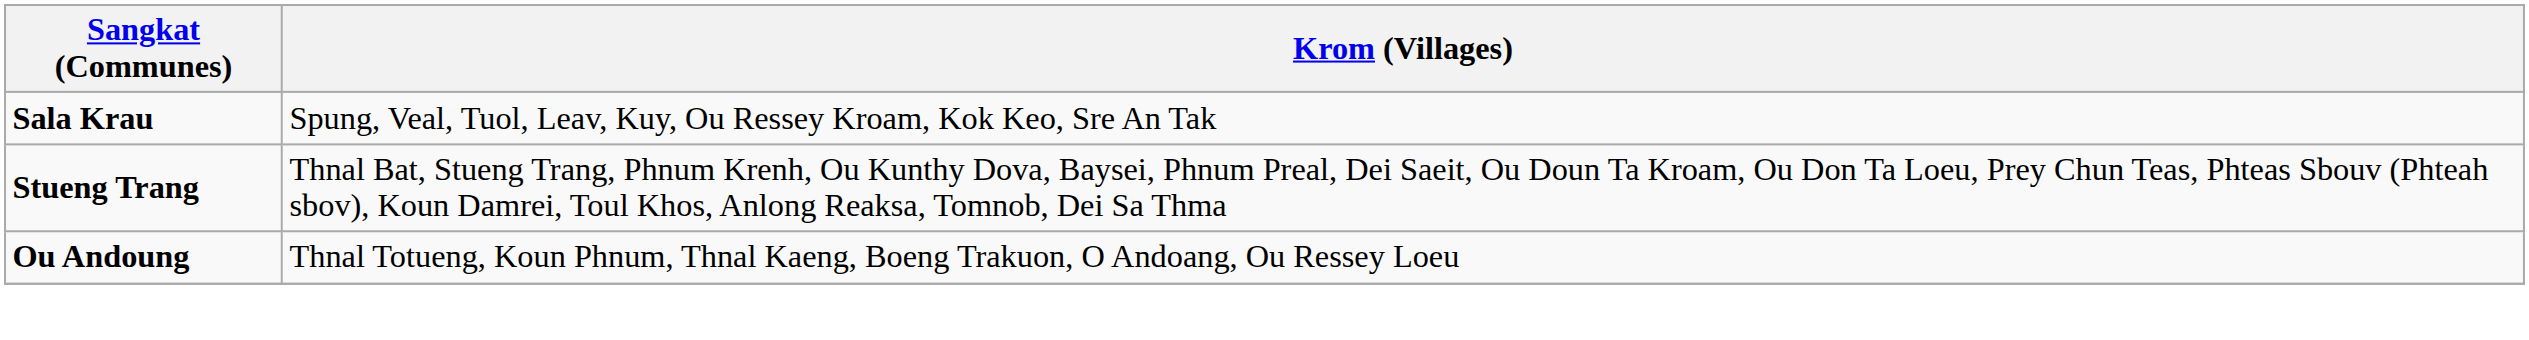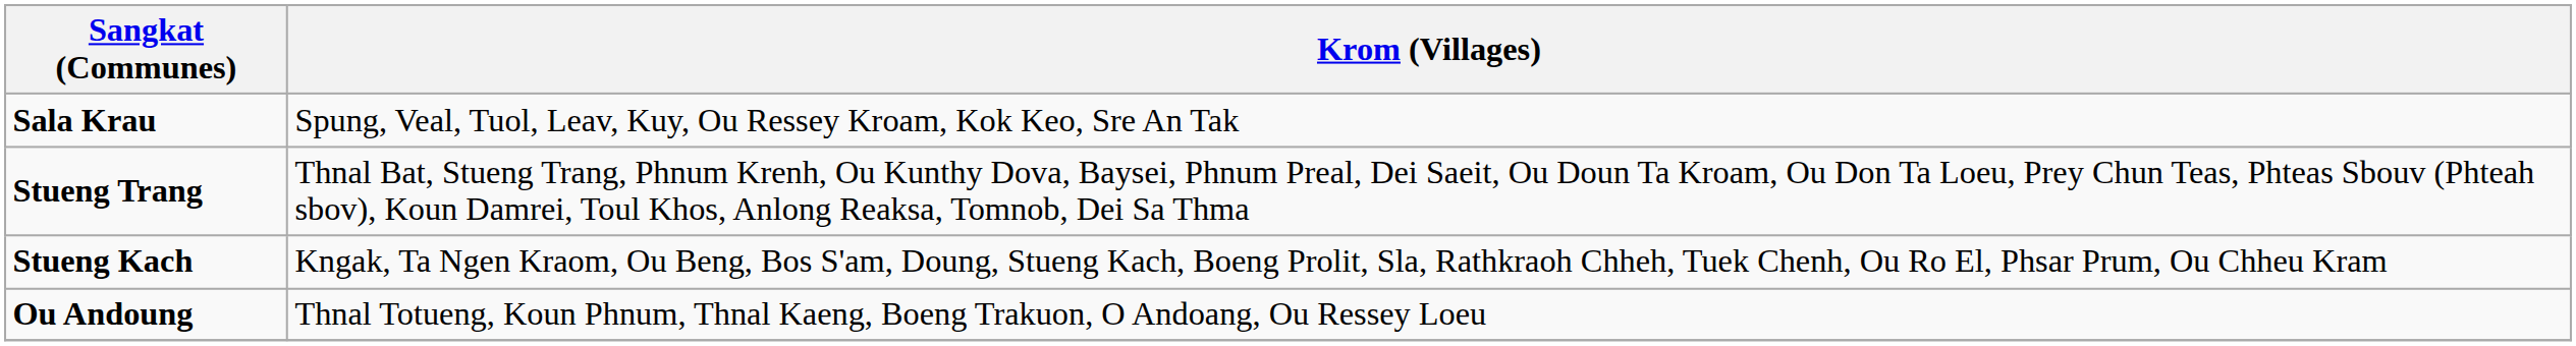 <table class="wikitable">
 <tr>
 <th><a href='#'>Sangkat</a> (Communes)</th>
 <th><a href='#'>Krom</a> (Villages)</th>
 </tr>
 <tr>
 <td><strong>Sala Krau</strong></td>
 <td>Spung, Veal, Tuol, Leav, Kuy, Ou Ressey Kroam, Kok Keo, Sre An Tak</td>
 </tr>
 <tr>
 <td><strong>Stueng Trang</strong></td>
 <td>Thnal Bat, Stueng Trang, Phnum Krenh, Ou Kunthy Dova, Baysei, Phnum Preal, Dei Saeit, Ou Doun Ta Kroam, Ou Don Ta Loeu, Prey Chun Teas, Phteas Sbouv (Phteah sbov), Koun Damrei, Toul Khos, Anlong Reaksa, Tomnob, Dei Sa Thma</td>
 </tr>
 <tr>
+<td><strong>Stueng Kach</strong></td>
+<td>Kngak, Ta Ngen Kraom, Ou Beng, Bos S'am, Doung, Stueng Kach, Boeng Prolit, Sla, Rathkraoh Chheh, Tuek Chenh, Ou Ro El, Phsar Prum, Ou Chheu Kram</td>
+</tr>
+<tr>
 <td><strong>Ou Andoung</strong></td>
 <td>Thnal Totueng, Koun Phnum, Thnal Kaeng, Boeng Trakuon, O Andoang, Ou Ressey Loeu</td>
 </tr>
 <tr>
 </tr>
 </table>
